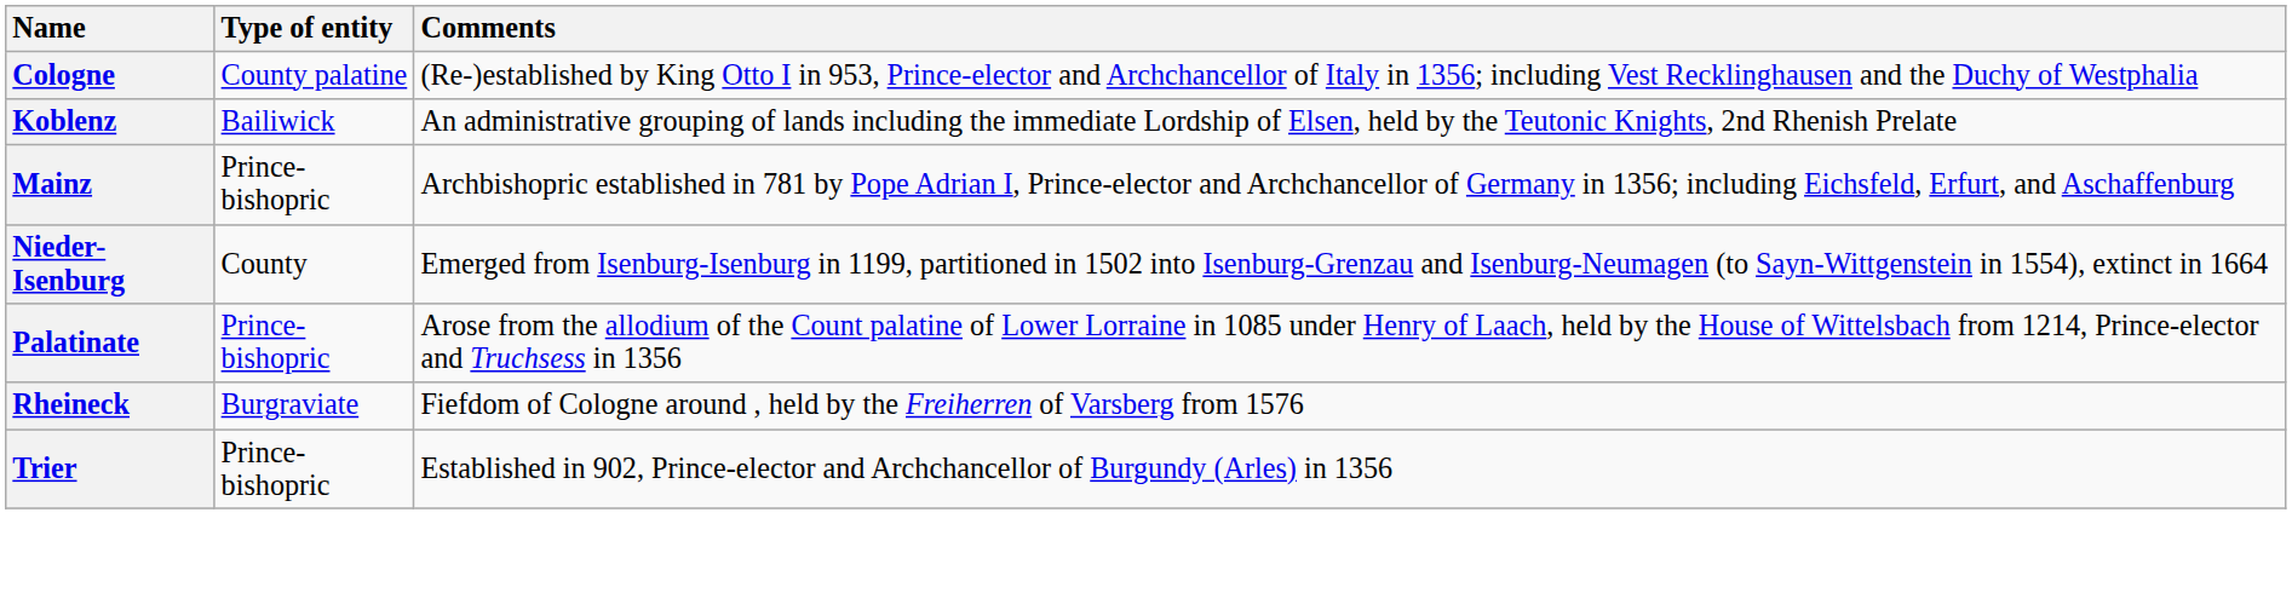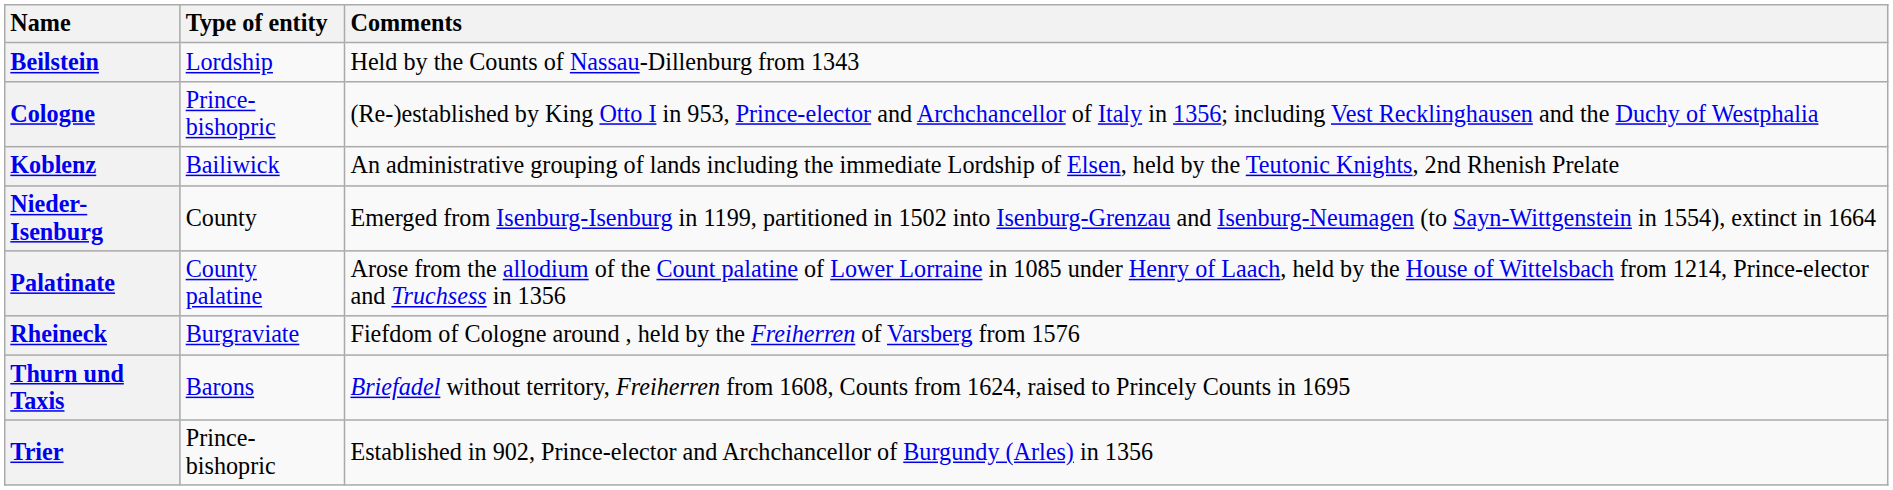 <table class="wikitable">
 <tr>
 <th scope="col" style="text-align: left;">Name</th>
 <th scope="col" style="text-align: left;">Type of entity</th>
 <th scope="col" style="text-align: left;">Comments</th>
 </tr>
 <tr>
+<th scope="row" style="text-align: left;"><a href='#'>Beilstein</a></th>
+<td><a href='#'>Lordship</a></td>
+<td>Held by the Counts of <a href='#'>Nassau</a>-Dillenburg from 1343</td>
+</tr>
+<tr>
 <th scope="row" style="text-align: left;"> <a href='#'>Cologne</a></th>
-<td><a href='#'>County palatine</a></td>
+<td><a href='#'>Prince-bishopric</a></td>
 <td>(Re-)established by King <a href='#'>Otto I</a> in 953, <a href='#'>Prince-elector</a> and <a href='#'>Archchancellor</a> of <a href='#'>Italy</a> in <a href='#'>1356</a>; including <a href='#'>Vest Recklinghausen</a> and the <a href='#'>Duchy of Westphalia</a></td>
 </tr>
 <tr>
 <th scope="row" style="text-align: left;"> <a href='#'>Koblenz</a></th>
 <td><a href='#'>Bailiwick</a></td>
 <td>An administrative grouping of lands including the immediate Lordship of <a href='#'>Elsen</a>, held by the <a href='#'>Teutonic Knights</a>, 2nd Rhenish Prelate</td>
 </tr>
 <tr>
-<th scope="row" style="text-align: left;"> <a href='#'>Mainz</a></th>
-<td>Prince-bishopric</td>
-<td>Archbishopric established in 781 by <a href='#'>Pope Adrian I</a>, Prince-elector and Archchancellor of <a href='#'>Germany</a> in 1356; including <a href='#'>Eichsfeld</a>, <a href='#'>Erfurt</a>, and <a href='#'>Aschaffenburg</a></td>
-</tr>
-<tr>
 <th scope="row" style="text-align: left;"> <a href='#'>Nieder-Isenburg</a></th>
 <td>County</td>
 <td>Emerged from <a href='#'>Isenburg-Isenburg</a> in 1199, partitioned in 1502 into <a href='#'>Isenburg-Grenzau</a> and <a href='#'>Isenburg-Neumagen</a> (to <a href='#'>Sayn-Wittgenstein</a> in 1554), extinct in 1664</td>
 </tr>
 <tr>
 <th scope="row" style="text-align: left;"> <a href='#'>Palatinate</a></th>
-<td><a href='#'>Prince-bishopric</a></td>
+<td><a href='#'>County palatine</a></td>
 <td>Arose from the <a href='#'>allodium</a> of the <a href='#'>Count palatine</a> of <a href='#'>Lower Lorraine</a> in 1085 under <a href='#'>Henry of Laach</a>, held by the <a href='#'>House of Wittelsbach</a> from 1214, Prince-elector and <em><a href='#'>Truchsess</a></em> in 1356</td>
 </tr>
 <tr>
 <th scope="row" style="text-align: left;"> <a href='#'>Rheineck</a></th>
 <td><a href='#'>Burgraviate</a></td>
 <td>Fiefdom of Cologne around , held by the <em><a href='#'>Freiherren</a></em> of <a href='#'>Varsberg</a> from 1576</td>
 </tr>
 <tr>
+<th scope="row" style="text-align: left;"> <a href='#'>Thurn und Taxis</a></th>
+<td><a href='#'>Barons</a></td>
+<td><em><a href='#'>Briefadel</a></em> without territory, <em>Freiherren</em> from 1608, Counts from 1624, raised to Princely Counts in 1695</td>
+</tr>
+<tr>
 <th scope="row" style="text-align: left;"> <a href='#'>Trier</a></th>
 <td>Prince-bishopric</td>
 <td>Established in 902, Prince-elector and Archchancellor of <a href='#'>Burgundy (Arles)</a> in 1356</td>
 </tr>
 </table>
